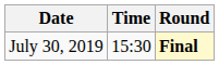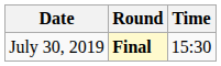 <table class="wikitable">
 <tr>
 <th>Date</th>
+<th>Round</th>
 <th>Time</th>
-<th>Round</th>
 </tr>
 <tr>
 <td>July 30, 2019</td>
+<td style=background:lemonchiffon><strong>Final</strong></td>
 <td>15:30</td>
-<td style=background:lemonchiffon><strong>Final</strong></td>
 </tr>
 </table>
